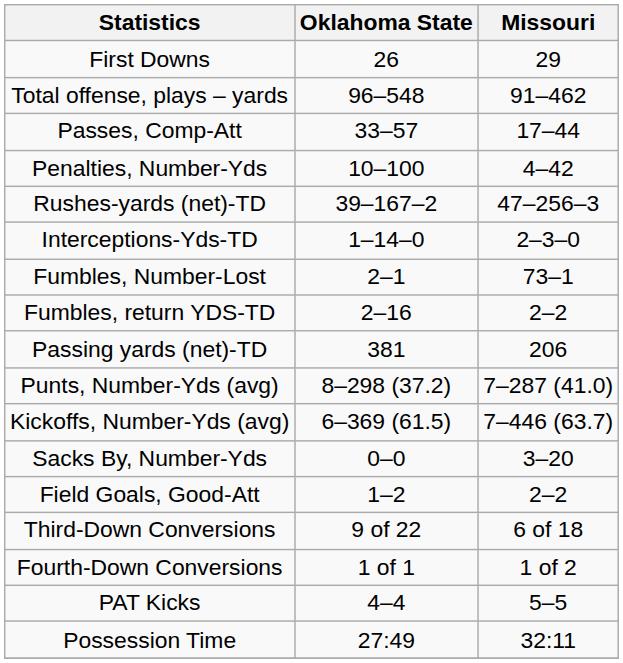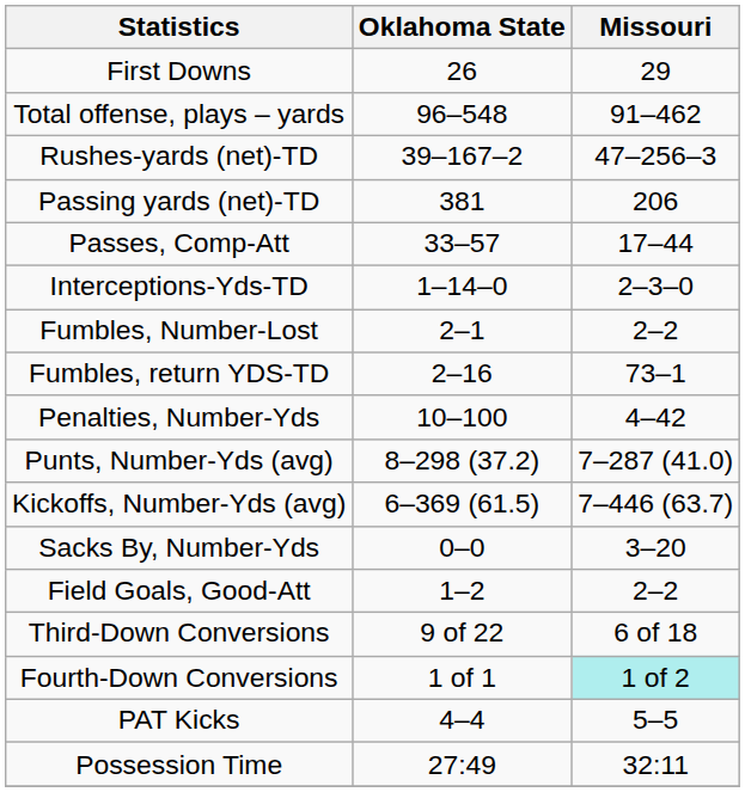 <table class="wikitable" style="text-align: center;">
 <tr>
 <th>Statistics</th>
 <th>Oklahoma State</th>
 <th>Missouri </th>
 </tr>
 <tr>
 <td>First Downs</td>
 <td>26</td>
 <td>29</td>
 </tr>
 <tr>
 <td>Total offense, plays – yards</td>
 <td>96–548</td>
 <td>91–462</td>
 </tr>
 <tr>
+<td>Rushes-yards (net)-TD</td>
+<td>39–167–2</td>
+<td>47–256–3</td>
+</tr>
+<tr>
+<td>Passing yards (net)-TD</td>
+<td>381</td>
+<td>206</td>
+</tr>
+<tr>
 <td>Passes, Comp-Att</td>
 <td>33–57</td>
 <td>17–44</td>
-</tr>
-<tr>
-<td>Penalties, Number-Yds</td>
-<td>10–100</td>
-<td>4–42</td>
-</tr>
-<tr>
-<td>Rushes-yards (net)-TD</td>
-<td>39–167–2</td>
-<td>47–256–3</td>
 </tr>
 <tr>
 <td>Interceptions-Yds-TD</td>
 <td>1–14–0</td>
 <td>2–3–0</td>
 </tr>
 <tr>
 <td>Fumbles, Number-Lost</td>
 <td>2–1</td>
-<td>73–1</td>
+<td>2–2</td>
 </tr>
 <tr>
 <td>Fumbles, return YDS-TD</td>
 <td>2–16</td>
-<td>2–2</td>
+<td>73–1</td>
 </tr>
 <tr>
-<td>Passing yards (net)-TD</td>
-<td>381</td>
-<td>206</td>
+<td>Penalties, Number-Yds</td>
+<td>10–100</td>
+<td>4–42</td>
 </tr>
 <tr>
 <td>Punts, Number-Yds (avg)</td>
 <td>8–298 (37.2)</td>
 <td>7–287 (41.0)</td>
 </tr>
 <tr>
 <td>Kickoffs, Number-Yds (avg)</td>
 <td>6–369 (61.5)</td>
 <td>7–446 (63.7)</td>
 </tr>
 <tr>
 <td>Sacks By, Number-Yds</td>
 <td>0–0</td>
 <td>3–20</td>
 </tr>
 <tr>
 <td>Field Goals, Good-Att</td>
 <td>1–2</td>
 <td>2–2</td>
 </tr>
 <tr>
 <td>Third-Down Conversions</td>
 <td>9 of 22</td>
 <td>6 of 18</td>
 </tr>
 <tr>
 <td>Fourth-Down Conversions</td>
 <td>1 of 1</td>
-<td>1 of 2</td>
+<td style="background: paleturquoise;">1 of 2</td>
 </tr>
 <tr>
 <td>PAT Kicks</td>
 <td>4–4</td>
 <td>5–5</td>
 </tr>
 <tr>
 <td>Possession Time</td>
 <td>27:49</td>
 <td>32:11</td>
 </tr>
 <tr>
 </tr>
 </table>
